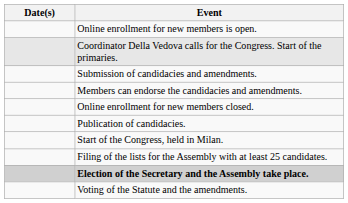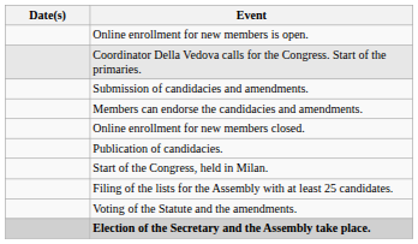 <table class="wikitable" style="text-align:left; font-size:95%;">
 <tr>
 <th width="100">Date(s)</th>
 <th width="400">Event</th>
 </tr>
 <tr>
 <td></td>
 <td>Online enrollment for new members is open.</td>
 </tr>
 <tr bgcolor="#E7E7E7">
 <td></td>
 <td>Coordinator Della Vedova calls for the Congress. Start of the primaries.</td>
 </tr>
 <tr>
 <td></td>
 <td>Submission of candidacies and amendments.</td>
 </tr>
 <tr>
 <td></td>
 <td>Members can endorse the candidacies and amendments.</td>
 </tr>
 <tr>
 <td></td>
 <td>Online enrollment for new members closed.</td>
 </tr>
 <tr>
 <td></td>
 <td>Publication of candidacies.</td>
 </tr>
 <tr>
 <td></td>
 <td>Start of the Congress, held in Milan.</td>
 </tr>
 <tr>
 <td></td>
 <td>Filing of the lists for the Assembly with at least 25 candidates.</td>
 </tr>
+<tr>
+<td></td>
+<td>Voting of the Statute and the amendments.</td>
+</tr>
 <tr bgcolor="#D0D0D0">
 <td></td>
 <td><strong>Election of the Secretary and the Assembly take place.</strong></td>
 </tr>
-<tr>
-<td></td>
-<td>Voting of the Statute and the amendments.</td>
-</tr>
 </table>
